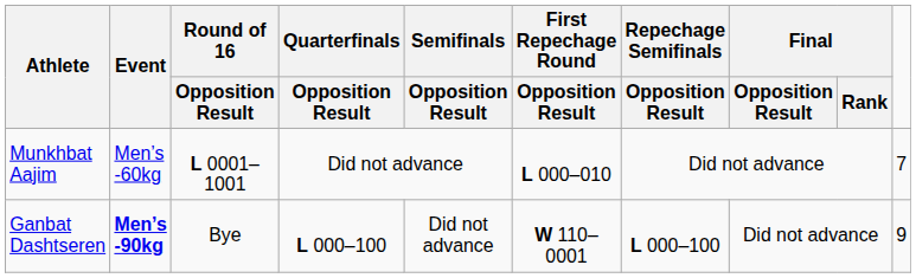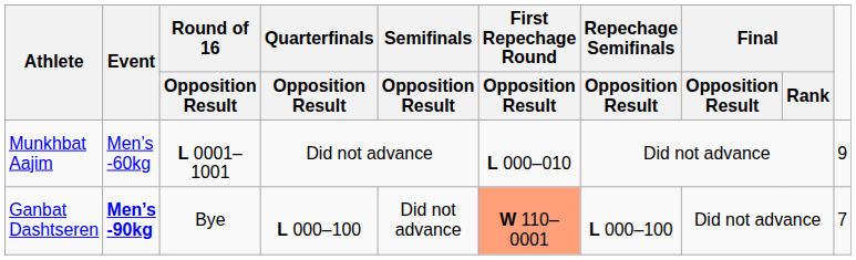 <table class="wikitable">
 <tr>
 <th rowspan="2">Athlete</th>
 <th rowspan="2">Event</th>
 <th>Round of 16</th>
 <th>Quarterfinals</th>
 <th>Semifinals</th>
 <th>First Repechage <br>Round</th>
 <th>Repechage <br>Semifinals</th>
 <th colspan="2">Final</th>
 </tr>
 <tr>
 <th>Opposition<br>Result</th>
 <th>Opposition<br>Result</th>
 <th>Opposition<br>Result</th>
 <th>Opposition<br>Result</th>
 <th>Opposition<br>Result</th>
 <th>Opposition<br>Result</th>
 <th>Rank</th>
 </tr>
 <tr align=center>
 <td align=left><a href='#'>Munkhbat Aajim</a></td>
 <td align=left><a href='#'>Men’s -60kg</a></td>
 <td><br><strong>L</strong> 0001–1001</td>
 <td colspan=2>Did not advance</td>
 <td><br><strong>L</strong> 000–010</td>
 <td colspan=3>Did not advance</td>
-<td>7</td>
+<td>9</td>
 </tr>
 <tr align=center>
 <td align=left><a href='#'>Ganbat Dashtseren</a></td>
 <td align=left><strong><a href='#'>Men’s -90kg</a></strong></td>
 <td>Bye</td>
 <td><br><strong>L</strong> 000–100</td>
 <td>Did not advance</td>
-<td><br><strong>W</strong> 110–0001</td>
+<td style="background: lightsalmon;"><br><strong>W</strong> 110–0001</td>
 <td><br><strong>L</strong> 000–100</td>
 <td colspan=2>Did not advance</td>
-<td>9</td>
+<td>7</td>
 </tr>
 </table>
